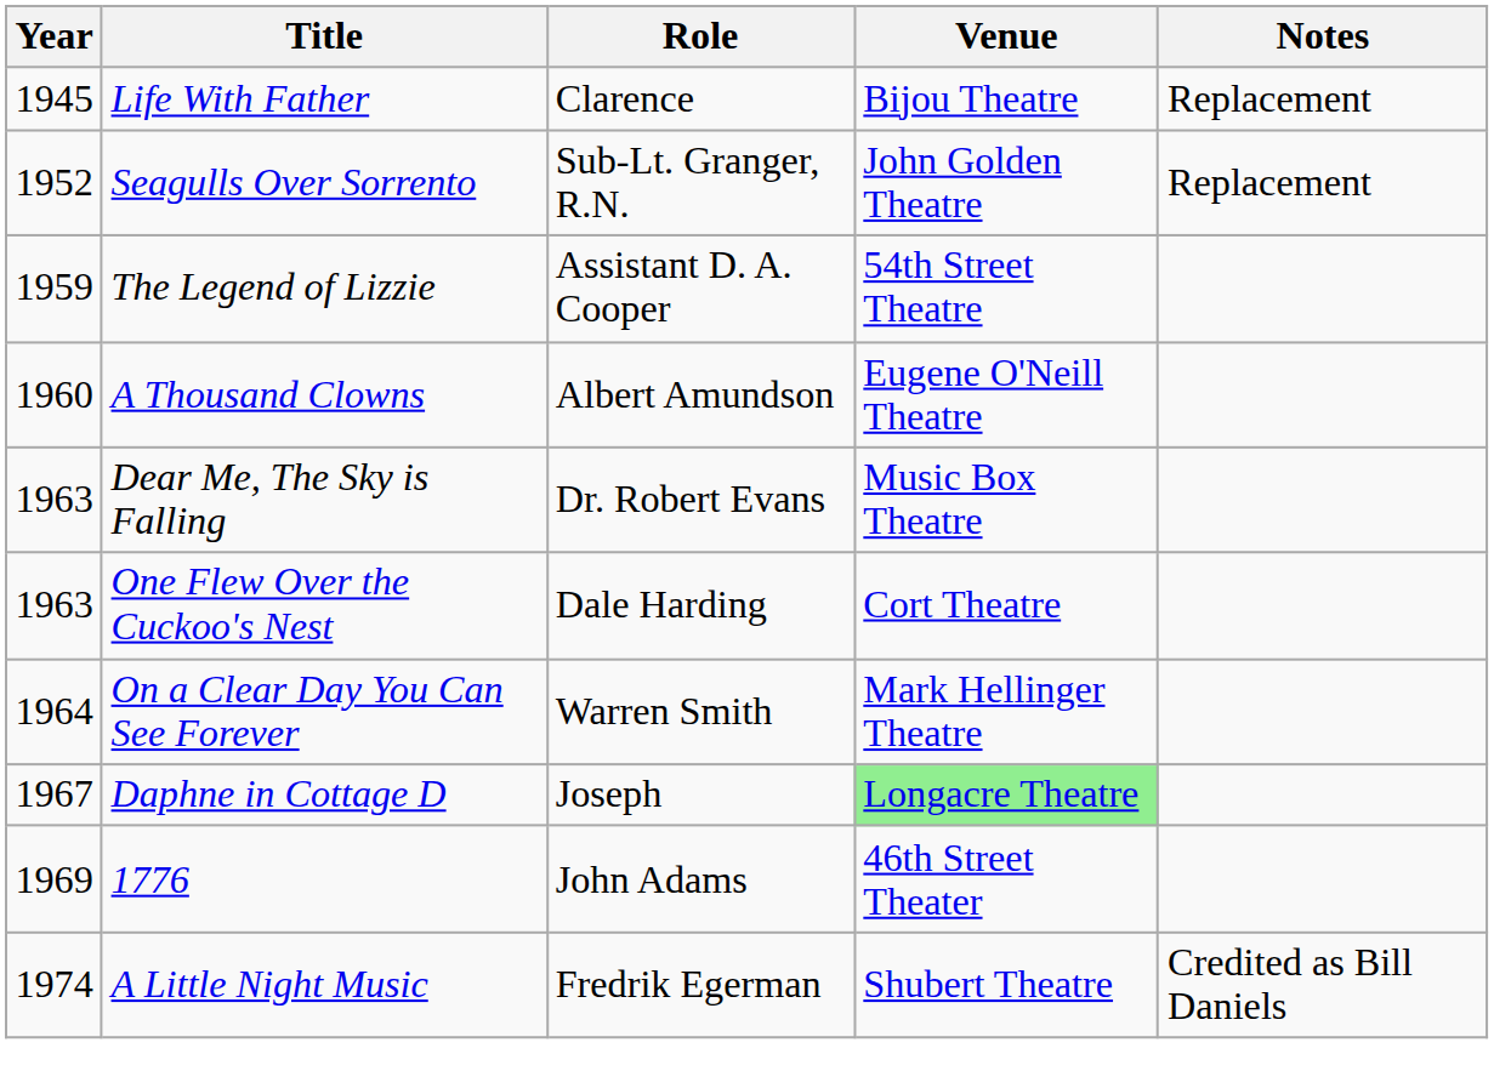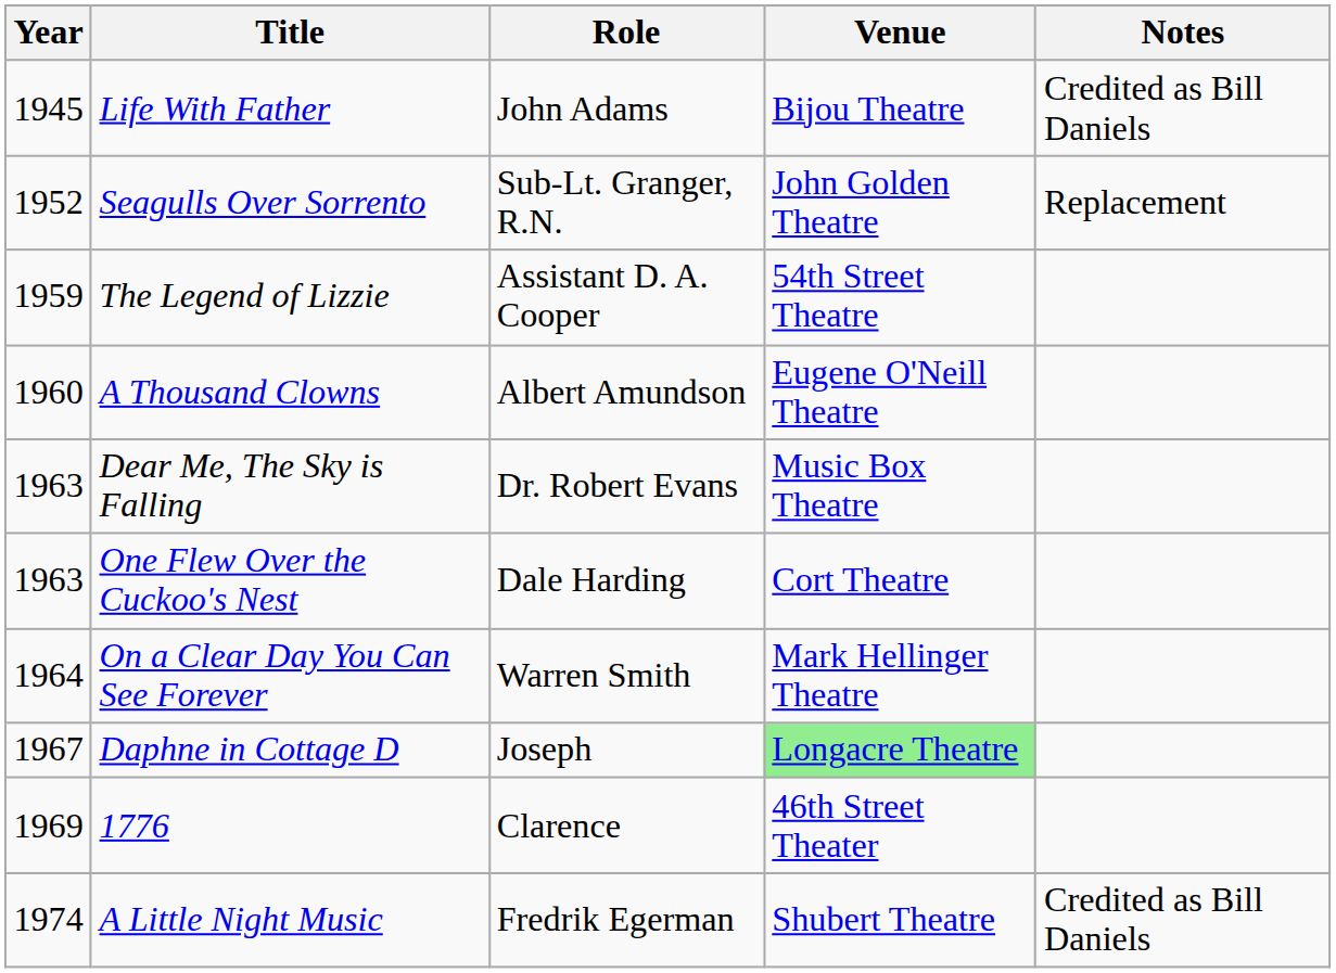 <table class="wikitable sortable">
 <tr>
 <th>Year</th>
 <th>Title</th>
 <th>Role</th>
 <th>Venue</th>
 <th class="unsortable">Notes</th>
 </tr>
 <tr>
 <td>1945</td>
 <td><em><a href='#'>Life With Father</a></em></td>
-<td>Clarence</td>
+<td>John Adams</td>
 <td><a href='#'>Bijou Theatre</a></td>
-<td>Replacement</td>
+<td>Credited as Bill Daniels</td>
 </tr>
 <tr>
 <td>1952</td>
 <td><em><a href='#'>Seagulls Over Sorrento</a></em></td>
 <td>Sub-Lt. Granger, R.N.</td>
 <td><a href='#'>John Golden Theatre</a></td>
 <td>Replacement</td>
 </tr>
 <tr>
 <td>1959</td>
 <td><em>The Legend of Lizzie</em></td>
 <td>Assistant D. A. Cooper</td>
 <td><a href='#'>54th Street Theatre</a></td>
 <td></td>
 </tr>
 <tr>
 <td>1960</td>
 <td><em><a href='#'>A Thousand Clowns</a></em></td>
 <td>Albert Amundson</td>
 <td><a href='#'>Eugene O'Neill Theatre</a></td>
 <td></td>
 </tr>
 <tr>
 <td>1963</td>
 <td><em>Dear Me, The Sky is Falling</em></td>
 <td>Dr. Robert Evans</td>
 <td><a href='#'>Music Box Theatre</a></td>
 <td></td>
 </tr>
 <tr>
 <td>1963</td>
 <td><em><a href='#'>One Flew Over the Cuckoo's Nest</a></em></td>
 <td>Dale Harding</td>
 <td><a href='#'>Cort Theatre</a></td>
 <td></td>
 </tr>
 <tr>
 <td>1964</td>
 <td><em><a href='#'>On a Clear Day You Can See Forever</a></em></td>
 <td>Warren Smith</td>
 <td><a href='#'>Mark Hellinger Theatre</a></td>
 <td></td>
 </tr>
 <tr>
 <td>1967</td>
 <td><em><a href='#'>Daphne in Cottage D</a></em></td>
 <td>Joseph</td>
 <td style="background: lightgreen;"><a href='#'>Longacre Theatre</a></td>
 <td></td>
 </tr>
 <tr>
 <td>1969</td>
 <td><em><a href='#'>1776</a></em></td>
-<td>John Adams</td>
+<td>Clarence</td>
 <td><a href='#'>46th Street Theater</a></td>
 <td></td>
 </tr>
 <tr>
 <td>1974</td>
 <td><em><a href='#'>A Little Night Music</a></em></td>
 <td>Fredrik Egerman</td>
 <td><a href='#'>Shubert Theatre</a></td>
 <td>Credited as Bill Daniels</td>
 </tr>
 </table>
